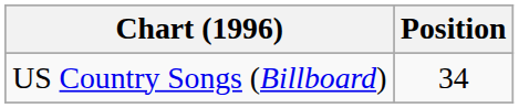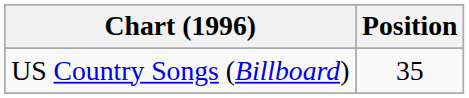 <table class="wikitable sortable">
 <tr>
 <th scope="col">Chart (1996)</th>
 <th scope="col">Position</th>
 </tr>
 <tr>
 <td>US <a href='#'>Country Songs</a> (<em><a href='#'>Billboard</a></em>)</td>
-<td align="center">34</td>
+<td align="center">35</td>
 </tr>
 </table>
